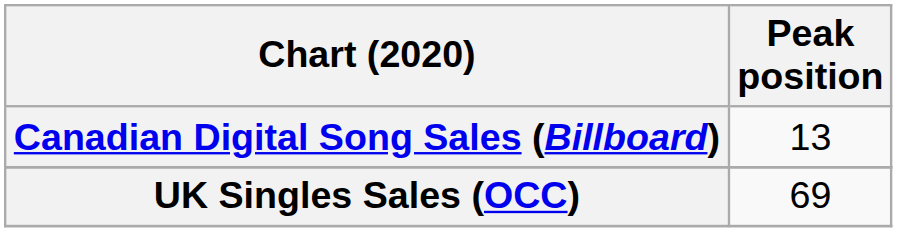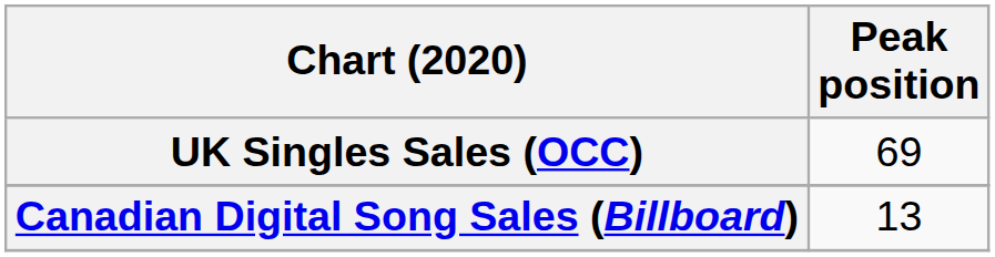 <table class="wikitable sortable plainrowheaders" style="text-align:center">
 <tr>
 <th scope="col">Chart (2020)</th>
 <th scope="col">Peak<br>position</th>
+</tr>
+<tr>
+<th scope="row">UK Singles Sales (<a href='#'>OCC</a>)</th>
+<td>69</td>
+</tr>
+<tr>
+</tr>
+<tr>
 </tr>
 <tr>
 <th scope="row"><a href='#'>Canadian Digital Song Sales</a> (<em><a href='#'>Billboard</a></em>)</th>
 <td>13</td>
 </tr>
 <tr>
 </tr>
-<tr>
-</tr>
-<tr>
-<th scope="row">UK Singles Sales (<a href='#'>OCC</a>)</th>
-<td>69</td>
-</tr>
-<tr>
-</tr>
 </table>
